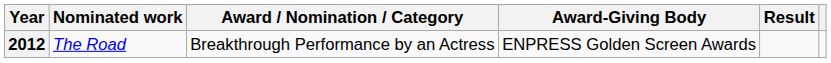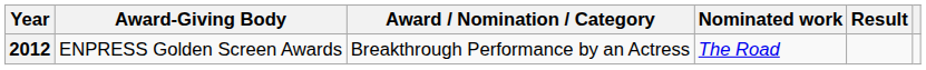 <table class="wikitable sortable plainrowheaders">
 <tr>
 <th scope="col">Year</th>
+<th scope="col">Award-Giving Body</th>
+<th scope="col">Award / Nomination / Category</th>
 <th scope="col">Nominated work</th>
-<th scope="col">Award / Nomination / Category</th>
-<th scope="col">Award-Giving Body</th>
 <th scope="col">Result</th>
 <th scope="col"></th>
 </tr>
 <tr>
 <th scope="row">2012</th>
+<td>ENPRESS Golden Screen Awards</td>
+<td>Breakthrough Performance by an Actress</td>
 <td><em><a href='#'>The Road</a></em></td>
-<td>Breakthrough Performance by an Actress</td>
-<td>ENPRESS Golden Screen Awards</td>
 <td></td>
 <td></td>
 </tr>
 </table>
